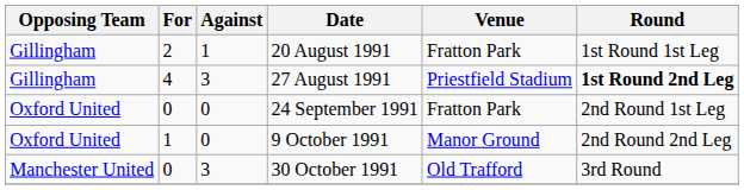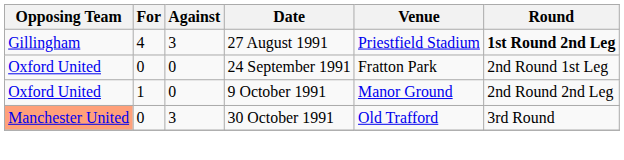 <table class="wikitable">
 <tr>
 <th>Opposing Team</th>
 <th>For</th>
 <th>Against</th>
 <th>Date</th>
 <th>Venue</th>
 <th>Round</th>
-</tr>
-<tr>
-<td><a href='#'>Gillingham</a></td>
-<td>2</td>
-<td>1</td>
-<td>20 August 1991</td>
-<td>Fratton Park</td>
-<td>1st Round 1st Leg</td>
 </tr>
 <tr>
 <td><a href='#'>Gillingham</a></td>
 <td>4</td>
 <td>3</td>
 <td>27 August 1991</td>
 <td><a href='#'>Priestfield Stadium</a></td>
 <td><strong>1st Round 2nd Leg</strong></td>
 </tr>
 <tr>
 <td><a href='#'>Oxford United</a></td>
 <td>0</td>
 <td>0</td>
 <td>24 September 1991</td>
 <td>Fratton Park</td>
 <td>2nd Round 1st Leg</td>
 </tr>
 <tr>
 <td><a href='#'>Oxford United</a></td>
 <td>1</td>
 <td>0</td>
 <td>9 October 1991</td>
 <td><a href='#'>Manor Ground</a></td>
 <td>2nd Round 2nd Leg</td>
 </tr>
 <tr>
-<td><a href='#'>Manchester United</a></td>
+<td style="background: lightsalmon;"><a href='#'>Manchester United</a></td>
 <td>0</td>
 <td>3</td>
 <td>30 October 1991</td>
 <td><a href='#'>Old Trafford</a></td>
 <td>3rd Round</td>
 </tr>
 <tr>
 </tr>
 </table>
